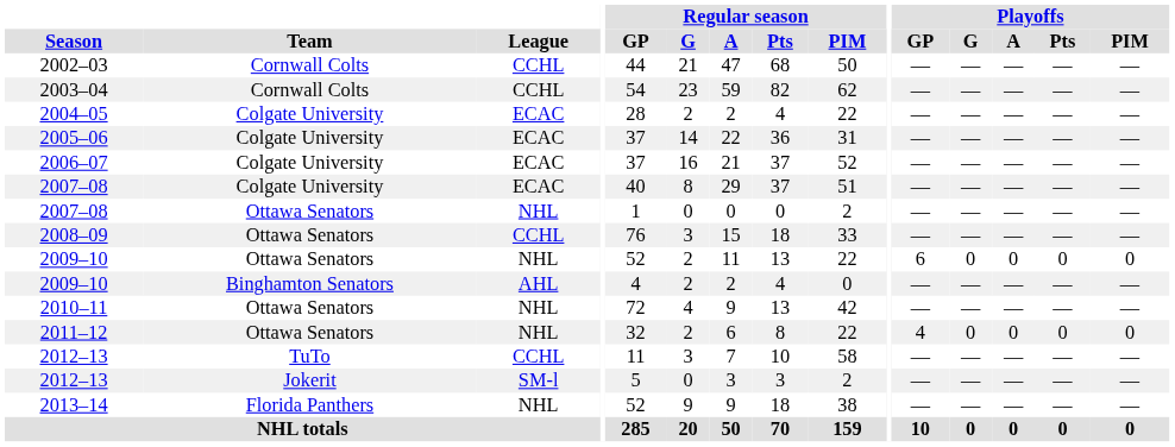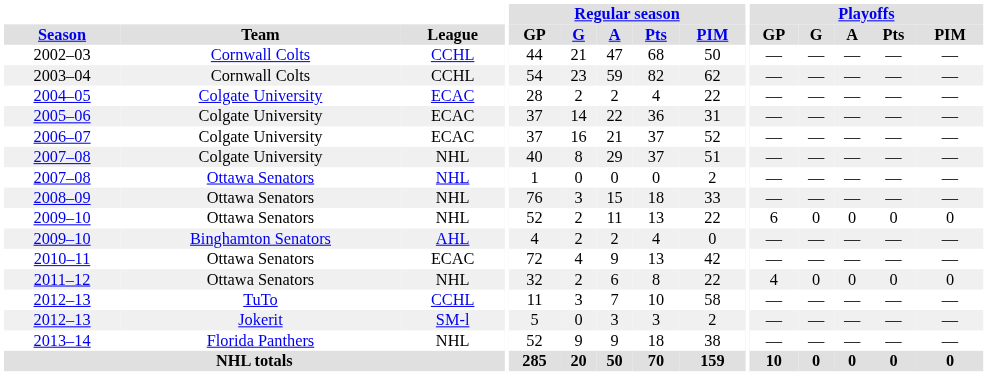 <table border="0" cellpadding="1" cellspacing="0" style="text-align:center; width:60em">
 <tr bgcolor="#e0e0e0">
 <th colspan="3" bgcolor="#ffffff"></th>
 <th rowspan="100" bgcolor="#ffffff"></th>
 <th colspan="5"><a href='#'>Regular season</a></th>
 <th rowspan="100" bgcolor="#ffffff"></th>
 <th colspan="5"><a href='#'>Playoffs</a></th>
 </tr>
 <tr bgcolor="#e0e0e0">
 <th><a href='#'>Season</a></th>
 <th>Team</th>
 <th>League</th>
 <th>GP</th>
 <th><a href='#'>G</a></th>
 <th><a href='#'>A</a></th>
 <th><a href='#'>Pts</a></th>
 <th><a href='#'>PIM</a></th>
 <th>GP</th>
 <th>G</th>
 <th>A</th>
 <th>Pts</th>
 <th>PIM</th>
 </tr>
 <tr>
 <td>2002–03</td>
 <td><a href='#'>Cornwall Colts</a></td>
 <td><a href='#'>CCHL</a></td>
 <td>44</td>
 <td>21</td>
 <td>47</td>
 <td>68</td>
 <td>50</td>
 <td>—</td>
 <td>—</td>
 <td>—</td>
 <td>—</td>
 <td>—</td>
 </tr>
 <tr bgcolor="#f0f0f0">
 <td>2003–04</td>
 <td>Cornwall Colts</td>
 <td>CCHL</td>
 <td>54</td>
 <td>23</td>
 <td>59</td>
 <td>82</td>
 <td>62</td>
 <td>—</td>
 <td>—</td>
 <td>—</td>
 <td>—</td>
 <td>—</td>
 </tr>
 <tr>
 <td><a href='#'>2004–05</a></td>
 <td><a href='#'>Colgate University</a></td>
 <td><a href='#'>ECAC</a></td>
 <td>28</td>
 <td>2</td>
 <td>2</td>
 <td>4</td>
 <td>22</td>
 <td>—</td>
 <td>—</td>
 <td>—</td>
 <td>—</td>
 <td>—</td>
 </tr>
 <tr bgcolor="#f0f0f0">
 <td><a href='#'>2005–06</a></td>
 <td>Colgate University</td>
 <td>ECAC</td>
 <td>37</td>
 <td>14</td>
 <td>22</td>
 <td>36</td>
 <td>31</td>
 <td>—</td>
 <td>—</td>
 <td>—</td>
 <td>—</td>
 <td>—</td>
 </tr>
 <tr>
 <td><a href='#'>2006–07</a></td>
 <td>Colgate University</td>
 <td>ECAC</td>
 <td>37</td>
 <td>16</td>
 <td>21</td>
 <td>37</td>
 <td>52</td>
 <td>—</td>
 <td>—</td>
 <td>—</td>
 <td>—</td>
 <td>—</td>
 </tr>
 <tr bgcolor="#f0f0f0">
 <td><a href='#'>2007–08</a></td>
 <td>Colgate University</td>
-<td>ECAC</td>
+<td>NHL</td>
 <td>40</td>
 <td>8</td>
 <td>29</td>
 <td>37</td>
 <td>51</td>
 <td>—</td>
 <td>—</td>
 <td>—</td>
 <td>—</td>
 <td>—</td>
 </tr>
 <tr>
 <td><a href='#'>2007–08</a></td>
 <td><a href='#'>Ottawa Senators</a></td>
 <td><a href='#'>NHL</a></td>
 <td>1</td>
 <td>0</td>
 <td>0</td>
 <td>0</td>
 <td>2</td>
 <td>—</td>
 <td>—</td>
 <td>—</td>
 <td>—</td>
 <td>—</td>
 </tr>
 <tr bgcolor="#f0f0f0">
 <td><a href='#'>2008–09</a></td>
 <td>Ottawa Senators</td>
-<td><a href='#'>CCHL</a></td>
+<td>NHL</td>
 <td>76</td>
 <td>3</td>
 <td>15</td>
 <td>18</td>
 <td>33</td>
 <td>—</td>
 <td>—</td>
 <td>—</td>
 <td>—</td>
 <td>—</td>
 </tr>
 <tr>
 <td><a href='#'>2009–10</a></td>
 <td>Ottawa Senators</td>
 <td>NHL</td>
 <td>52</td>
 <td>2</td>
 <td>11</td>
 <td>13</td>
 <td>22</td>
 <td>6</td>
 <td>0</td>
 <td>0</td>
 <td>0</td>
 <td>0</td>
 </tr>
 <tr bgcolor="#f0f0f0">
 <td><a href='#'>2009–10</a></td>
 <td><a href='#'>Binghamton Senators</a></td>
 <td><a href='#'>AHL</a></td>
 <td>4</td>
 <td>2</td>
 <td>2</td>
 <td>4</td>
 <td>0</td>
 <td>—</td>
 <td>—</td>
 <td>—</td>
 <td>—</td>
 <td>—</td>
 </tr>
 <tr>
 <td><a href='#'>2010–11</a></td>
 <td>Ottawa Senators</td>
-<td>NHL</td>
+<td>ECAC</td>
 <td>72</td>
 <td>4</td>
 <td>9</td>
 <td>13</td>
 <td>42</td>
 <td>—</td>
 <td>—</td>
 <td>—</td>
 <td>—</td>
 <td>—</td>
 </tr>
 <tr bgcolor="#f0f0f0">
 <td><a href='#'>2011–12</a></td>
 <td>Ottawa Senators</td>
 <td>NHL</td>
 <td>32</td>
 <td>2</td>
 <td>6</td>
 <td>8</td>
 <td>22</td>
 <td>4</td>
 <td>0</td>
 <td>0</td>
 <td>0</td>
 <td>0</td>
 </tr>
 <tr>
 <td><a href='#'>2012–13</a></td>
 <td><a href='#'>TuTo</a></td>
 <td><a href='#'>CCHL</a></td>
 <td>11</td>
 <td>3</td>
 <td>7</td>
 <td>10</td>
 <td>58</td>
 <td>—</td>
 <td>—</td>
 <td>—</td>
 <td>—</td>
 <td>—</td>
 </tr>
 <tr bgcolor="#f0f0f0">
 <td><a href='#'>2012–13</a></td>
 <td><a href='#'>Jokerit</a></td>
 <td><a href='#'>SM-l</a></td>
 <td>5</td>
 <td>0</td>
 <td>3</td>
 <td>3</td>
 <td>2</td>
 <td>—</td>
 <td>—</td>
 <td>—</td>
 <td>—</td>
 <td>—</td>
 </tr>
 <tr>
 <td><a href='#'>2013–14</a></td>
 <td><a href='#'>Florida Panthers</a></td>
 <td>NHL</td>
 <td>52</td>
 <td>9</td>
 <td>9</td>
 <td>18</td>
 <td>38</td>
 <td>—</td>
 <td>—</td>
 <td>—</td>
 <td>—</td>
 <td>—</td>
 </tr>
 <tr bgcolor="#e0e0e0">
 <th colspan="3">NHL totals</th>
 <th>285</th>
 <th>20</th>
 <th>50</th>
 <th>70</th>
 <th>159</th>
 <th>10</th>
 <th>0</th>
 <th>0</th>
 <th>0</th>
 <th>0</th>
 </tr>
 </table>
